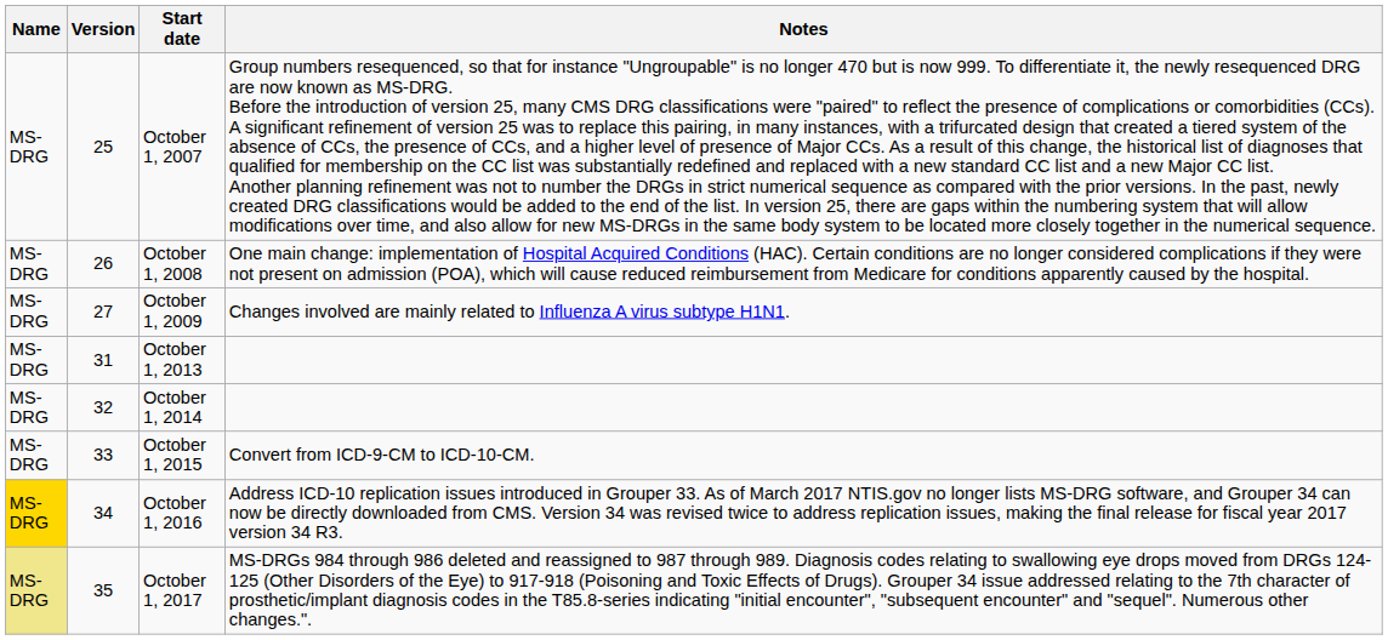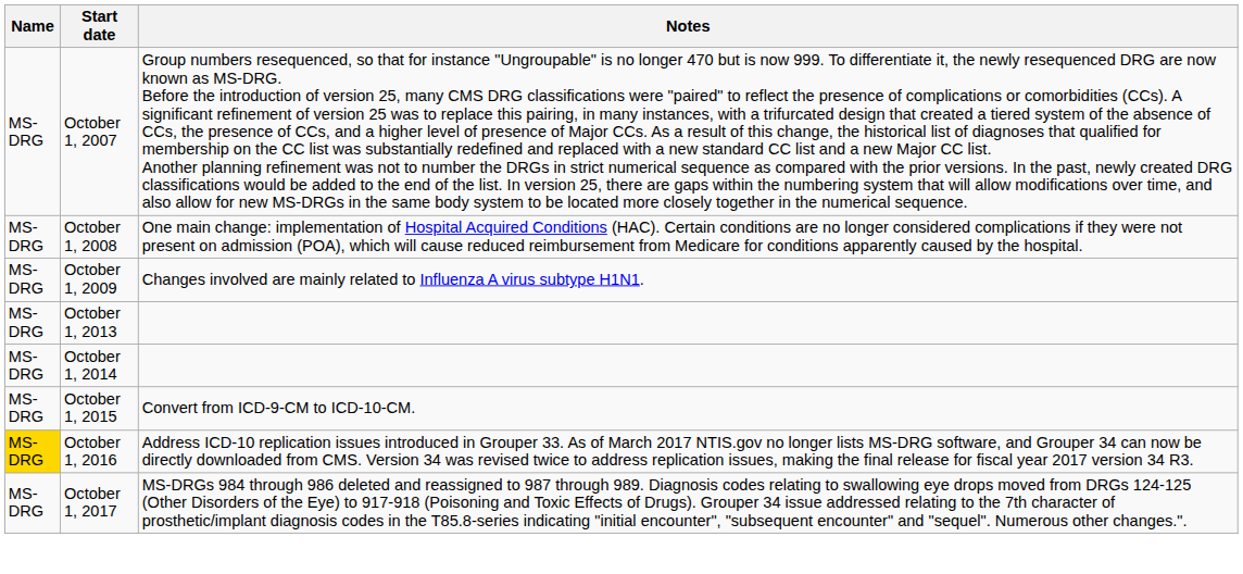 <table class=wikitable>
 <tr>
 <th>Name</th>
-<th>Version</th>
 <th>Start date</th>
 <th>Notes</th>
 </tr>
 <tr>
 <td>MS-DRG</td>
-<td align=center>25</td>
 <td>October 1, 2007</td>
 <td>Group numbers resequenced, so that for instance "Ungroupable" is no longer 470 but is now 999.  To differentiate it, the newly resequenced DRG are now known as MS-DRG.<br>Before the introduction of version 25, many CMS DRG classifications were "paired" to reflect the presence of complications or comorbidities (CCs).  A significant refinement of version 25 was to replace this pairing, in many instances, with a trifurcated design that created a tiered system of the absence of CCs, the presence of CCs, and a higher level of presence of Major CCs.  As a result of this change, the historical list of diagnoses that qualified for membership on the CC list was substantially redefined and replaced with a new standard CC list and a new Major CC list.<br>Another planning refinement was not to number the DRGs in strict numerical sequence as compared with the prior versions. In the past, newly created DRG classifications would be added to the end of the list. In version 25, there are gaps within the numbering system that will allow modifications over time, and also allow for new MS-DRGs in the same body system to be located more closely together in the numerical sequence.</td>
 </tr>
 <tr>
 <td>MS-DRG</td>
-<td align=center>26</td>
 <td>October 1, 2008</td>
 <td>One main change: implementation of <a href='#'>Hospital Acquired Conditions</a> (HAC).  Certain conditions are no longer considered complications if they were not present on admission (POA), which will cause reduced reimbursement from Medicare for conditions apparently caused by the hospital.</td>
 </tr>
 <tr>
 <td>MS-DRG</td>
-<td align=center>27</td>
 <td>October 1, 2009</td>
 <td>Changes involved are mainly related to <a href='#'>Influenza A virus subtype H1N1</a>.</td>
 </tr>
 <tr>
 <td>MS-DRG</td>
-<td align=center>31</td>
 <td>October 1, 2013</td>
 <td></td>
 </tr>
 <tr>
 <td>MS-DRG</td>
-<td align=center>32</td>
 <td>October 1, 2014</td>
 <td></td>
 </tr>
 <tr>
 <td>MS-DRG</td>
-<td align=center>33</td>
 <td>October 1, 2015</td>
 <td>Convert from ICD-9-CM to ICD-10-CM.</td>
 </tr>
 <tr>
 <td style="background: gold;">MS-DRG</td>
-<td align=center>34</td>
 <td>October 1, 2016</td>
 <td>Address ICD-10 replication issues introduced in Grouper 33. As of March 2017 NTIS.gov no longer lists MS-DRG software, and Grouper 34 can now be directly downloaded from CMS. Version 34 was revised twice to address replication issues, making the final release for fiscal year 2017 version 34 R3.</td>
 </tr>
 <tr>
-<td style="background: khaki;">MS-DRG</td>
-<td align=center>35</td>
+<td>MS-DRG</td>
 <td>October 1, 2017</td>
 <td>MS-DRGs 984 through 986 deleted and reassigned to 987 through 989. Diagnosis codes relating to swallowing eye drops moved from DRGs 124-125 (Other Disorders of the Eye) to 917-918 (Poisoning and Toxic Effects of Drugs). Grouper 34 issue addressed relating to the 7th character of prosthetic/implant diagnosis codes in the T85.8-series indicating "initial encounter", "subsequent encounter" and "sequel". Numerous other changes.".</td>
 </tr>
 </table>
